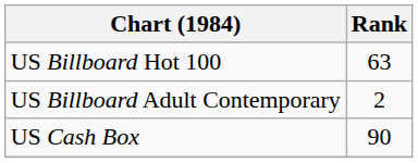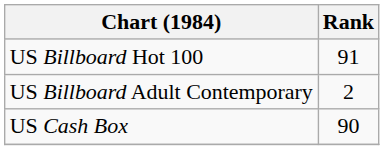 <table class="wikitable sortable">
 <tr>
 <th>Chart (1984)</th>
 <th style="text-align:center;">Rank</th>
 </tr>
 <tr>
 <td>US <em>Billboard</em> Hot 100</td>
-<td style="text-align:center;">63</td>
+<td style="text-align:center;">91</td>
 </tr>
 <tr>
 <td>US <em>Billboard</em> Adult Contemporary</td>
 <td style="text-align:center;">2</td>
 </tr>
 <tr>
 <td>US <em>Cash Box</em></td>
 <td style="text-align:center;">90</td>
 </tr>
 <tr>
 </tr>
 </table>
